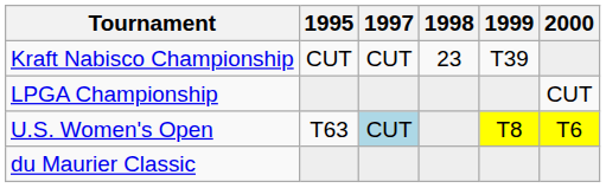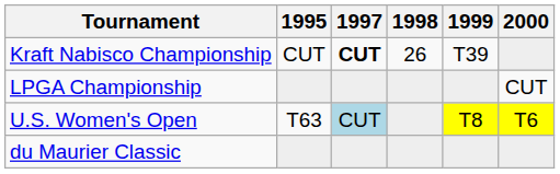 <table class="wikitable" style="font-size:95%;text-align:center;">
 <tr>
 <th>Tournament</th>
 <th>1995</th>
 <th>1997</th>
 <th>1998</th>
 <th>1999</th>
 <th>2000</th>
 </tr>
 <tr>
 <td align=left><a href='#'>Kraft Nabisco Championship</a></td>
 <td>CUT</td>
-<td>CUT</td>
-<td>23</td>
+<td><strong>CUT</strong></td>
+<td>26</td>
 <td>T39</td>
 <td style="background:#eeeeee;"></td>
 </tr>
 <tr>
 <td align=left><a href='#'>LPGA Championship</a></td>
 <td style="background:#eeeeee;"></td>
 <td style="background:#eeeeee;"></td>
 <td style="background:#eeeeee;"></td>
 <td style="background:#eeeeee;"></td>
 <td>CUT</td>
 </tr>
 <tr>
 <td align=left><a href='#'>U.S. Women's Open</a></td>
 <td>T63</td>
 <td style="background: lightblue;">CUT</td>
 <td style="background:#eeeeee;"></td>
 <td style="background:yellow;">T8</td>
 <td style="background:yellow;">T6</td>
 </tr>
 <tr>
 <td align=left><a href='#'>du Maurier Classic</a></td>
 <td style="background:#eeeeee;"></td>
 <td style="background:#eeeeee;"></td>
 <td style="background:#eeeeee;"></td>
 <td style="background:#eeeeee;"></td>
 <td style="background:#eeeeee;"></td>
 </tr>
 </table>
